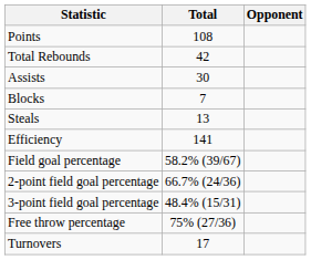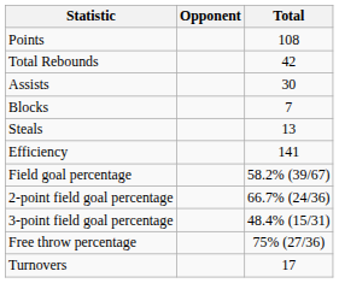 <table class=wikitable>
 <tr>
 <th>Statistic</th>
+<th>Opponent</th>
 <th>Total</th>
-<th>Opponent</th>
 </tr>
 <tr>
 <td>Points</td>
+<td></td>
 <td align=center>108</td>
-<td></td>
 </tr>
 <tr>
 <td>Total Rebounds</td>
+<td></td>
 <td align=center>42</td>
-<td></td>
 </tr>
 <tr>
 <td>Assists</td>
+<td></td>
 <td align=center>30</td>
-<td></td>
 </tr>
 <tr>
 <td>Blocks</td>
+<td> <br> </td>
 <td align=center>7</td>
-<td> <br> </td>
 </tr>
 <tr>
 <td>Steals</td>
+<td></td>
 <td align=center>13</td>
-<td></td>
 </tr>
 <tr>
 <td>Efficiency</td>
+<td></td>
 <td align=center>141</td>
-<td></td>
 </tr>
 <tr>
 <td>Field goal percentage</td>
+<td></td>
 <td align=center>58.2% (39/67)</td>
-<td></td>
 </tr>
 <tr>
 <td>2-point field goal percentage</td>
+<td></td>
 <td align=center>66.7% (24/36)</td>
-<td></td>
 </tr>
 <tr>
 <td>3-point field goal percentage</td>
+<td></td>
 <td align=center>48.4% (15/31)</td>
-<td></td>
 </tr>
 <tr>
 <td>Free throw percentage</td>
+<td></td>
 <td align=center>75% (27/36)</td>
-<td></td>
 </tr>
 <tr>
 <td>Turnovers</td>
+<td></td>
 <td align=center>17</td>
-<td></td>
 </tr>
 </table>
